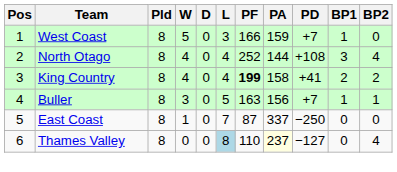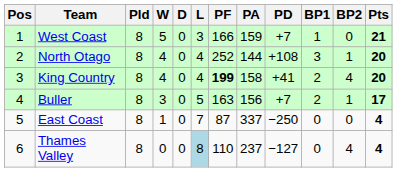 <table class="wikitable" style="text-align:center" width=75%>
 <tr>
 <th width=20 abbr="Position">Pos</th>
 <th width=175>Team</th>
 <th width=20 abbr="Played">Pld</th>
 <th width=20 abbr="Won">W</th>
 <th width=20 abbr="Drawn">D</th>
 <th width=20 abbr="Lost">L</th>
 <th width=20 abbr="Points for">PF</th>
 <th width=20 abbr="Points against">PA</th>
 <th width=25 abbr="Points difference">PD</th>
 <th width=20 abbr="Bonus Points 1">BP1</th>
 <th width=20 abbr="Bonus Points 2">BP2</th>
+<th width=20 abbr="Points">Pts</th>
 </tr>
 <tr style="background:#ccffcc">
 <td>1</td>
 <td style="text-align:left"><a href='#'>West Coast</a></td>
 <td>8</td>
 <td>5</td>
 <td>0</td>
 <td>3</td>
 <td>166</td>
 <td>159</td>
 <td>+7</td>
 <td>1</td>
 <td>0</td>
+<td><strong>21</strong></td>
 </tr>
 <tr style="background:#ccffcc">
 <td>2</td>
 <td style="text-align:left"><a href='#'>North Otago</a></td>
 <td>8</td>
 <td>4</td>
 <td>0</td>
 <td>4</td>
 <td>252</td>
 <td>144</td>
 <td>+108</td>
 <td>3</td>
-<td>4</td>
+<td>1</td>
+<td><strong>20</strong></td>
 </tr>
 <tr style="background:#ccffcc">
 <td>3</td>
 <td style="text-align:left"><a href='#'>King Country</a></td>
 <td>8</td>
 <td>4</td>
 <td>0</td>
 <td>4</td>
 <td><strong>199</strong></td>
 <td>158</td>
 <td>+41</td>
 <td>2</td>
-<td>2</td>
+<td>4</td>
+<td><strong>20</strong></td>
 </tr>
 <tr style="background:#ccffcc">
 <td>4</td>
 <td style="text-align:left"><a href='#'>Buller</a></td>
 <td>8</td>
 <td>3</td>
 <td>0</td>
 <td>5</td>
 <td>163</td>
 <td>156</td>
 <td>+7</td>
+<td>2</td>
 <td>1</td>
-<td>1</td>
+<td><strong>17</strong></td>
 </tr>
 <tr>
 <td>5</td>
 <td style="text-align:left"><a href='#'>East Coast</a></td>
 <td>8</td>
 <td>1</td>
 <td>0</td>
 <td>7</td>
 <td>87</td>
 <td>337</td>
 <td>−250</td>
 <td>0</td>
 <td>0</td>
+<td><strong>4</strong></td>
 </tr>
 <tr>
 <td>6</td>
 <td style="text-align:left"><a href='#'>Thames Valley</a></td>
 <td>8</td>
 <td>0</td>
 <td>0</td>
 <td style="background: lightblue;">8</td>
 <td>110</td>
-<td style="background: lightyellow;">237</td>
+<td>237</td>
 <td>−127</td>
 <td>0</td>
 <td>4</td>
+<td><strong>4</strong></td>
 </tr>
 </table>
